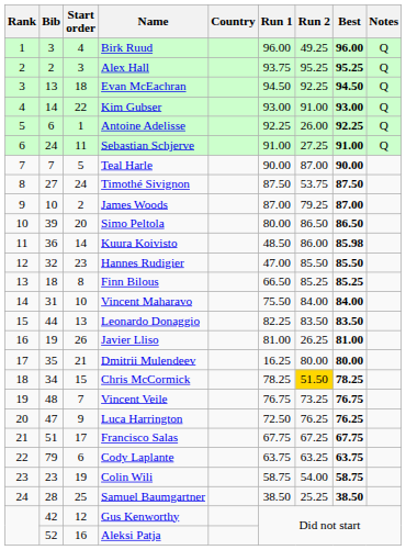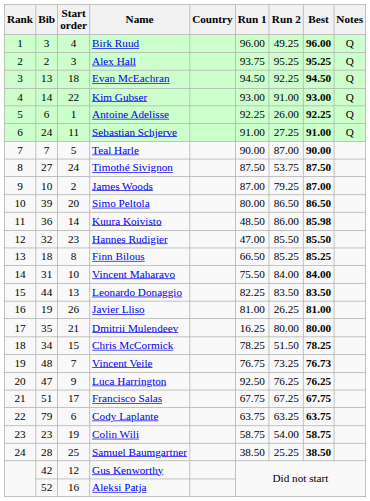 <table class="wikitable sortable" style="text-align:center">
 <tr>
 <th>Rank</th>
 <th>Bib</th>
 <th>Start<br>order</th>
 <th>Name</th>
 <th>Country</th>
 <th>Run 1</th>
 <th>Run 2</th>
 <th>Best</th>
 <th>Notes</th>
 </tr>
 <tr bgcolor=ccffcc>
 <td>1</td>
 <td>3</td>
 <td>4</td>
 <td align=left><a href='#'>Birk Ruud</a></td>
 <td align=left></td>
 <td>96.00</td>
 <td>49.25</td>
 <td><strong>96.00</strong></td>
 <td>Q</td>
 </tr>
 <tr bgcolor=ccffcc>
 <td>2</td>
 <td>2</td>
 <td>3</td>
 <td align=left><a href='#'>Alex Hall</a></td>
 <td align=left></td>
 <td>93.75</td>
 <td>95.25</td>
 <td><strong>95.25</strong></td>
 <td>Q</td>
 </tr>
 <tr bgcolor=ccffcc>
 <td>3</td>
 <td>13</td>
 <td>18</td>
 <td align=left><a href='#'>Evan McEachran</a></td>
 <td align=left></td>
 <td>94.50</td>
 <td>92.25</td>
 <td><strong>94.50</strong></td>
 <td>Q</td>
 </tr>
 <tr bgcolor=ccffcc>
 <td>4</td>
 <td>14</td>
 <td>22</td>
 <td align=left><a href='#'>Kim Gubser</a></td>
 <td align=left></td>
 <td>93.00</td>
 <td>91.00</td>
 <td><strong>93.00</strong></td>
 <td>Q</td>
 </tr>
 <tr bgcolor=ccffcc>
 <td>5</td>
 <td>6</td>
 <td>1</td>
 <td align=left><a href='#'>Antoine Adelisse</a></td>
 <td align=left></td>
 <td>92.25</td>
 <td>26.00</td>
 <td><strong>92.25</strong></td>
 <td>Q</td>
 </tr>
 <tr bgcolor=ccffcc>
 <td>6</td>
 <td>24</td>
 <td>11</td>
 <td align=left><a href='#'>Sebastian Schjerve</a></td>
 <td align=left></td>
 <td>91.00</td>
 <td>27.25</td>
 <td><strong>91.00</strong></td>
 <td>Q</td>
 </tr>
 <tr>
 <td>7</td>
 <td>7</td>
 <td>5</td>
 <td align=left><a href='#'>Teal Harle</a></td>
 <td align=left></td>
 <td>90.00</td>
 <td>87.00</td>
 <td><strong>90.00</strong></td>
 <td></td>
 </tr>
 <tr>
 <td>8</td>
 <td>27</td>
 <td>24</td>
 <td align=left><a href='#'>Timothé Sivignon</a></td>
 <td align=left></td>
 <td>87.50</td>
 <td>53.75</td>
 <td><strong>87.50</strong></td>
 <td></td>
 </tr>
 <tr>
 <td>9</td>
 <td>10</td>
 <td>2</td>
 <td align=left><a href='#'>James Woods</a></td>
 <td align=left></td>
 <td>87.00</td>
 <td>79.25</td>
 <td><strong>87.00</strong></td>
 <td></td>
 </tr>
 <tr>
 <td>10</td>
 <td>39</td>
 <td>20</td>
 <td align=left><a href='#'>Simo Peltola </a></td>
 <td align=left></td>
 <td>80.00</td>
 <td>86.50</td>
 <td><strong>86.50</strong></td>
 <td></td>
 </tr>
 <tr>
 <td>11</td>
 <td>36</td>
 <td>14</td>
 <td align=left><a href='#'>Kuura Koivisto</a></td>
 <td align=left></td>
 <td>48.50</td>
 <td>86.00</td>
 <td><strong>85.98</strong></td>
 <td></td>
 </tr>
 <tr>
 <td>12</td>
 <td>32</td>
 <td>23</td>
 <td align=left><a href='#'>Hannes Rudigier</a></td>
 <td align=left></td>
 <td>47.00</td>
 <td>85.50</td>
 <td><strong>85.50</strong></td>
 <td></td>
 </tr>
 <tr>
 <td>13</td>
 <td>18</td>
 <td>8</td>
 <td align=left><a href='#'>Finn Bilous</a></td>
 <td align=left></td>
 <td>66.50</td>
 <td>85.25</td>
 <td><strong>85.25</strong></td>
 <td></td>
 </tr>
 <tr>
 <td>14</td>
 <td>31</td>
 <td>10</td>
 <td align=left><a href='#'>Vincent Maharavo</a></td>
 <td align=left></td>
 <td>75.50</td>
 <td>84.00</td>
 <td><strong>84.00</strong></td>
 <td></td>
 </tr>
 <tr>
 <td>15</td>
 <td>44</td>
 <td>13</td>
 <td align=left><a href='#'>Leonardo Donaggio</a></td>
 <td align=left></td>
 <td>82.25</td>
 <td>83.50</td>
 <td><strong>83.50</strong></td>
 <td></td>
 </tr>
 <tr>
 <td>16</td>
 <td>19</td>
 <td>26</td>
 <td align=left><a href='#'>Javier Lliso</a></td>
 <td align=left></td>
 <td>81.00</td>
 <td>26.25</td>
 <td><strong>81.00</strong></td>
 <td></td>
 </tr>
 <tr>
 <td>17</td>
 <td>35</td>
 <td>21</td>
 <td align=left><a href='#'>Dmitrii Mulendeev</a></td>
 <td align=left></td>
 <td>16.25</td>
 <td>80.00</td>
 <td><strong>80.00</strong></td>
 <td></td>
 </tr>
 <tr>
 <td>18</td>
 <td>34</td>
 <td>15</td>
 <td align=left><a href='#'>Chris McCormick</a></td>
 <td align=left></td>
 <td>78.25</td>
-<td style="background: gold;">51.50</td>
+<td>51.50</td>
 <td><strong>78.25</strong></td>
 <td></td>
 </tr>
 <tr>
 <td>19</td>
 <td>48</td>
 <td>7</td>
 <td align=left><a href='#'>Vincent Veile</a></td>
 <td align=left></td>
 <td>76.75</td>
 <td>73.25</td>
-<td><strong>76.75</strong></td>
+<td><strong>76.73</strong></td>
 <td></td>
 </tr>
 <tr>
 <td>20</td>
 <td>47</td>
 <td>9</td>
 <td align=left><a href='#'>Luca Harrington</a></td>
 <td align=left></td>
-<td>72.50</td>
+<td>92.50</td>
 <td>76.25</td>
 <td><strong>76.25</strong></td>
 <td></td>
 </tr>
 <tr>
 <td>21</td>
 <td>51</td>
 <td>17</td>
 <td align=left><a href='#'>Francisco Salas</a></td>
 <td align=left></td>
 <td>67.75</td>
 <td>67.25</td>
 <td><strong>67.75</strong></td>
 <td></td>
 </tr>
 <tr>
 <td>22</td>
 <td>79</td>
 <td>6</td>
 <td align=left><a href='#'>Cody Laplante</a></td>
 <td align=left></td>
 <td>63.75</td>
 <td>63.25</td>
 <td><strong>63.75</strong></td>
 <td></td>
 </tr>
 <tr>
 <td>23</td>
 <td>23</td>
 <td>19</td>
 <td align=left><a href='#'>Colin Wili</a></td>
 <td align=left></td>
 <td>58.75</td>
 <td>54.00</td>
 <td><strong>58.75</strong></td>
 <td></td>
 </tr>
 <tr>
 <td>24</td>
 <td>28</td>
 <td>25</td>
 <td align=left><a href='#'>Samuel Baumgartner</a></td>
 <td align=left></td>
 <td>38.50</td>
 <td>25.25</td>
 <td><strong>38.50</strong></td>
 <td></td>
 </tr>
 <tr>
 <td rowspan=2></td>
 <td>42</td>
 <td>12</td>
 <td align=left><a href='#'>Gus Kenworthy</a></td>
 <td align=left></td>
 <td colspan=4 rowspan=2>Did not start</td>
 </tr>
 <tr>
 <td>52</td>
 <td>16</td>
 <td align=left><a href='#'>Aleksi Patja</a></td>
 <td align=left></td>
 </tr>
 </table>
